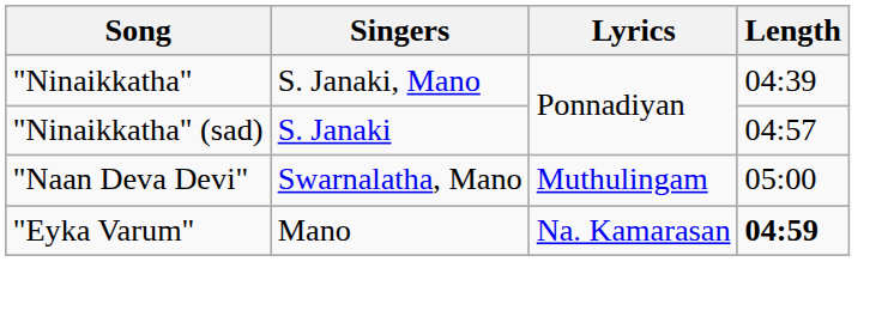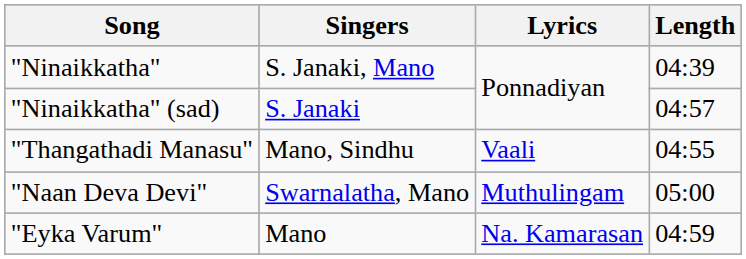 <table class="wikitable">
 <tr>
 <th>Song</th>
 <th>Singers</th>
 <th>Lyrics</th>
 <th>Length</th>
 </tr>
 <tr>
 <td>"Ninaikkatha"</td>
 <td>S. Janaki, <a href='#'>Mano</a></td>
 <td rowspan=2>Ponnadiyan</td>
 <td>04:39</td>
 </tr>
 <tr>
 <td>"Ninaikkatha" (sad)</td>
 <td><a href='#'>S. Janaki</a></td>
 <td>04:57</td>
 </tr>
 <tr>
+<td>"Thangathadi Manasu"</td>
+<td>Mano, Sindhu</td>
+<td><a href='#'>Vaali</a></td>
+<td>04:55</td>
+</tr>
+<tr>
 <td>"Naan Deva Devi"</td>
 <td><a href='#'>Swarnalatha</a>, Mano</td>
 <td><a href='#'>Muthulingam</a></td>
 <td>05:00</td>
 </tr>
 <tr>
 <td>"Eyka Varum"</td>
 <td>Mano</td>
 <td><a href='#'>Na. Kamarasan</a></td>
-<td><strong>04:59</strong></td>
+<td>04:59</td>
 </tr>
 </table>
